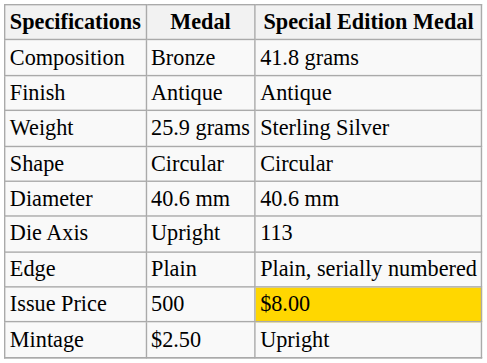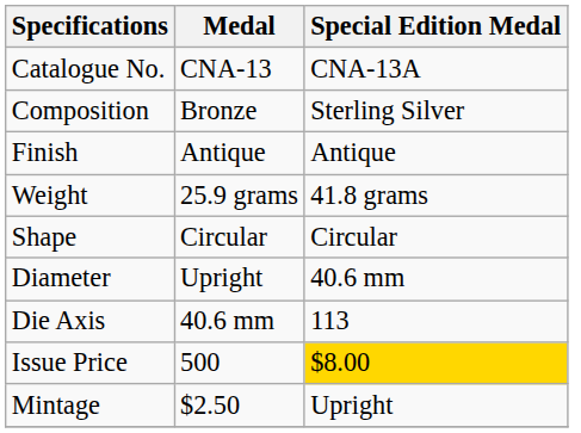 <table class="wikitable">
 <tr>
 <th>Specifications</th>
 <th>Medal</th>
 <th>Special Edition Medal</th>
 </tr>
 <tr>
+<td>Catalogue No.</td>
+<td>CNA-13</td>
+<td>CNA-13A</td>
+</tr>
+<tr>
 <td>Composition</td>
 <td>Bronze</td>
-<td>41.8 grams</td>
+<td>Sterling Silver</td>
 </tr>
 <tr>
 <td>Finish</td>
 <td>Antique</td>
 <td>Antique</td>
 </tr>
 <tr>
 <td>Weight</td>
 <td>25.9 grams</td>
-<td>Sterling Silver</td>
+<td>41.8 grams</td>
 </tr>
 <tr>
 <td>Shape</td>
 <td>Circular</td>
 <td>Circular</td>
 </tr>
 <tr>
 <td>Diameter</td>
-<td>40.6 mm</td>
+<td>Upright</td>
 <td>40.6 mm</td>
 </tr>
 <tr>
 <td>Die Axis</td>
-<td>Upright</td>
+<td>40.6 mm</td>
 <td>113</td>
-</tr>
-<tr>
-<td>Edge</td>
-<td>Plain</td>
-<td>Plain, serially numbered</td>
 </tr>
 <tr>
 <td>Issue Price</td>
 <td>500</td>
 <td style="background: gold;">$8.00</td>
 </tr>
 <tr>
 <td>Mintage</td>
 <td>$2.50</td>
 <td>Upright</td>
 </tr>
 <tr>
 </tr>
 </table>
